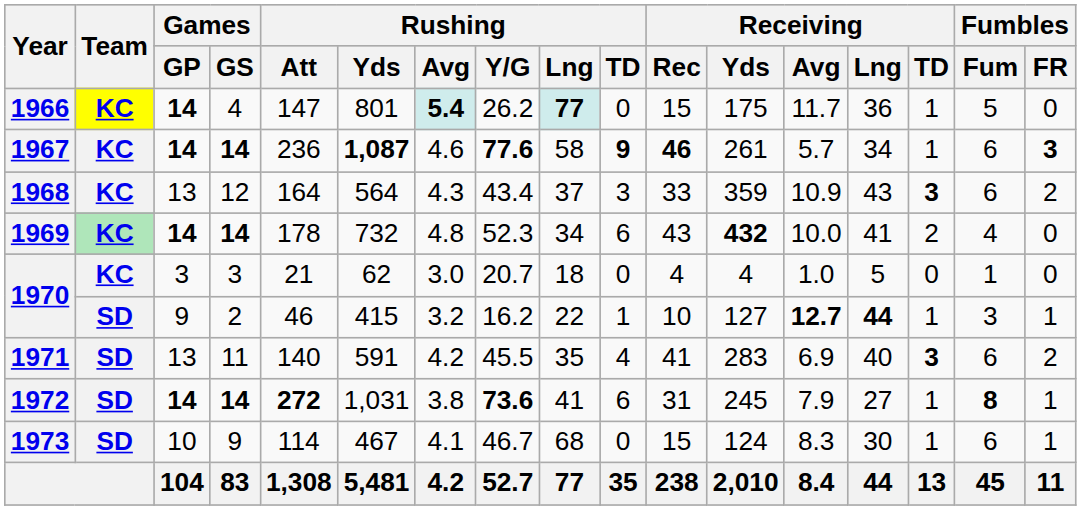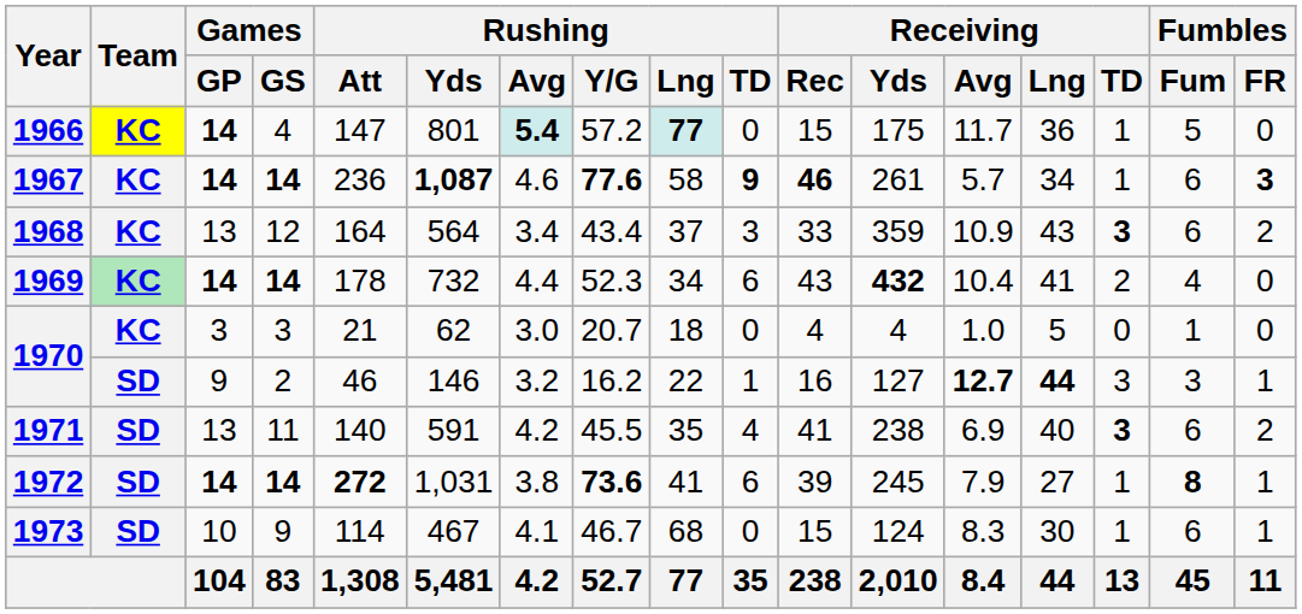 <table class= "wikitable" style="text-align:center;">
 <tr>
 <th rowspan="2">Year</th>
 <th rowspan="2">Team</th>
 <th colspan="2">Games</th>
 <th colspan="6">Rushing</th>
 <th colspan="5">Receiving</th>
 <th colspan="2">Fumbles</th>
 </tr>
 <tr>
 <th>GP</th>
 <th>GS</th>
 <th>Att</th>
 <th>Yds</th>
 <th>Avg</th>
 <th>Y/G</th>
 <th>Lng</th>
 <th>TD</th>
 <th>Rec</th>
 <th>Yds</th>
 <th>Avg</th>
 <th>Lng</th>
 <th>TD</th>
 <th>Fum</th>
 <th>FR</th>
 </tr>
 <tr>
 <th><a href='#'>1966</a></th>
 <th style="background:#ffff00;"><a href='#'>KC</a></th>
 <td><strong>14</strong></td>
 <td>4</td>
 <td>147</td>
 <td>801</td>
 <td style="background:#cfecec;"><strong>5.4</strong></td>
-<td>26.2</td>
+<td>57.2</td>
 <td style="background:#cfecec;"><strong>77</strong></td>
 <td>0</td>
 <td>15</td>
 <td>175</td>
 <td>11.7</td>
 <td>36</td>
 <td>1</td>
 <td>5</td>
 <td>0</td>
 </tr>
 <tr>
 <th><a href='#'>1967</a></th>
 <th><a href='#'>KC</a></th>
 <td><strong>14</strong></td>
 <td><strong>14</strong></td>
 <td>236</td>
 <td><strong>1,087</strong></td>
 <td>4.6</td>
 <td><strong>77.6</strong></td>
 <td>58</td>
 <td><strong>9</strong></td>
 <td><strong>46</strong></td>
 <td>261</td>
 <td>5.7</td>
 <td>34</td>
 <td>1</td>
 <td>6</td>
 <td><strong>3</strong></td>
 </tr>
 <tr>
 <th><a href='#'>1968</a></th>
 <th><a href='#'>KC</a></th>
 <td>13</td>
 <td>12</td>
 <td>164</td>
 <td>564</td>
-<td>4.3</td>
+<td>3.4</td>
 <td>43.4</td>
 <td>37</td>
 <td>3</td>
 <td>33</td>
 <td>359</td>
 <td>10.9</td>
 <td>43</td>
 <td><strong>3</strong></td>
 <td>6</td>
 <td>2</td>
 </tr>
 <tr>
 <th><a href='#'>1969</a></th>
 <th style="background:#afe6ba;"><a href='#'>KC</a></th>
 <td><strong>14</strong></td>
 <td><strong>14</strong></td>
 <td>178</td>
 <td>732</td>
-<td>4.8</td>
+<td>4.4</td>
 <td>52.3</td>
 <td>34</td>
 <td>6</td>
 <td>43</td>
 <td><strong>432</strong></td>
-<td>10.0</td>
+<td>10.4</td>
 <td>41</td>
 <td>2</td>
 <td>4</td>
 <td>0</td>
 </tr>
 <tr>
 <th rowspan="2"><a href='#'>1970</a></th>
 <th><a href='#'>KC</a></th>
 <td>3</td>
 <td>3</td>
 <td>21</td>
 <td>62</td>
 <td>3.0</td>
 <td>20.7</td>
 <td>18</td>
 <td>0</td>
 <td>4</td>
 <td>4</td>
 <td>1.0</td>
 <td>5</td>
 <td>0</td>
 <td>1</td>
 <td>0</td>
 </tr>
 <tr>
 <th><a href='#'>SD</a></th>
 <td>9</td>
 <td>2</td>
 <td>46</td>
-<td>415</td>
+<td>146</td>
 <td>3.2</td>
 <td>16.2</td>
 <td>22</td>
 <td>1</td>
-<td>10</td>
+<td>16</td>
 <td>127</td>
 <td><strong>12.7</strong></td>
 <td><strong>44</strong></td>
-<td>1</td>
+<td>3</td>
 <td>3</td>
 <td>1</td>
 </tr>
 <tr>
 <th><a href='#'>1971</a></th>
 <th><a href='#'>SD</a></th>
 <td>13</td>
 <td>11</td>
 <td>140</td>
 <td>591</td>
 <td>4.2</td>
 <td>45.5</td>
 <td>35</td>
 <td>4</td>
 <td>41</td>
-<td>283</td>
+<td>238</td>
 <td>6.9</td>
 <td>40</td>
 <td><strong>3</strong></td>
 <td>6</td>
 <td>2</td>
 </tr>
 <tr>
 <th><a href='#'>1972</a></th>
 <th><a href='#'>SD</a></th>
 <td><strong>14</strong></td>
 <td><strong>14</strong></td>
 <td><strong>272</strong></td>
 <td>1,031</td>
 <td>3.8</td>
 <td><strong>73.6</strong></td>
 <td>41</td>
 <td>6</td>
-<td>31</td>
+<td>39</td>
 <td>245</td>
 <td>7.9</td>
 <td>27</td>
 <td>1</td>
 <td><strong>8</strong></td>
 <td>1</td>
 </tr>
 <tr>
 <th><a href='#'>1973</a></th>
 <th><a href='#'>SD</a></th>
 <td>10</td>
 <td>9</td>
 <td>114</td>
 <td>467</td>
 <td>4.1</td>
 <td>46.7</td>
 <td>68</td>
 <td>0</td>
 <td>15</td>
 <td>124</td>
 <td>8.3</td>
 <td>30</td>
 <td>1</td>
 <td>6</td>
 <td>1</td>
 </tr>
 <tr>
 <th colspan="2"></th>
 <th>104</th>
 <th>83</th>
 <th>1,308</th>
 <th>5,481</th>
 <th>4.2</th>
 <th>52.7</th>
 <th>77</th>
 <th>35</th>
 <th>238</th>
 <th>2,010</th>
 <th>8.4</th>
 <th>44</th>
 <th>13</th>
 <th>45</th>
 <th>11</th>
 </tr>
 </table>
